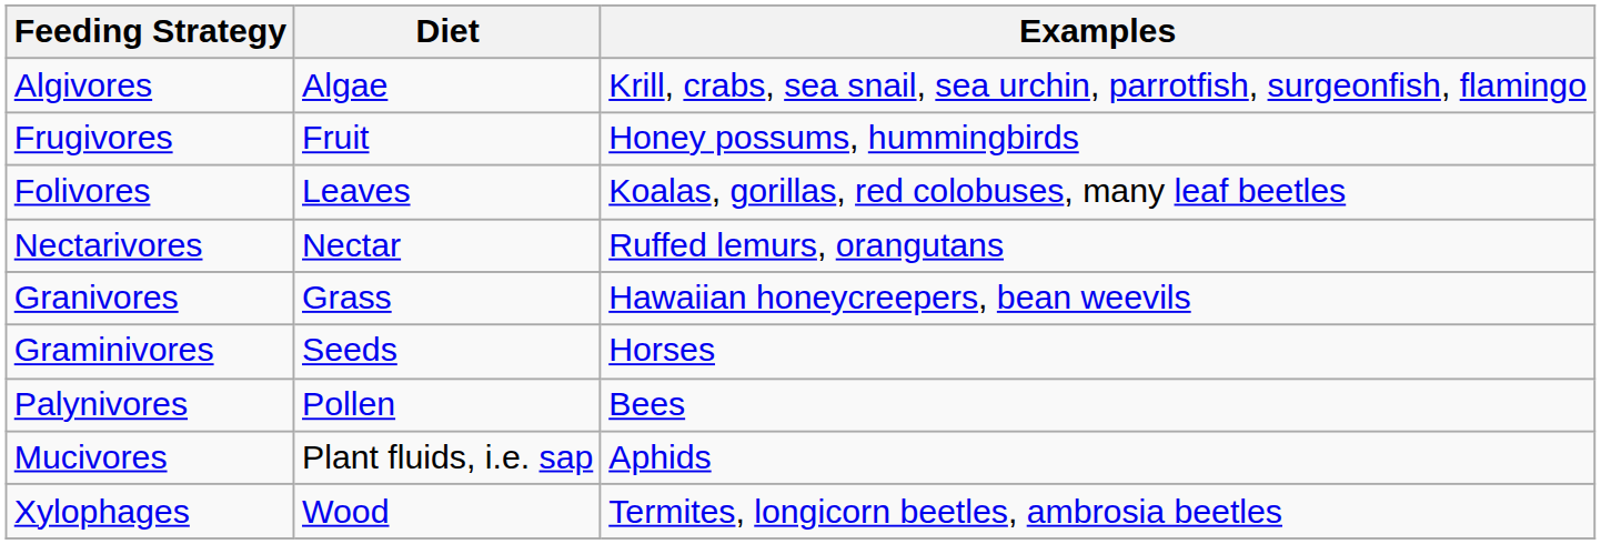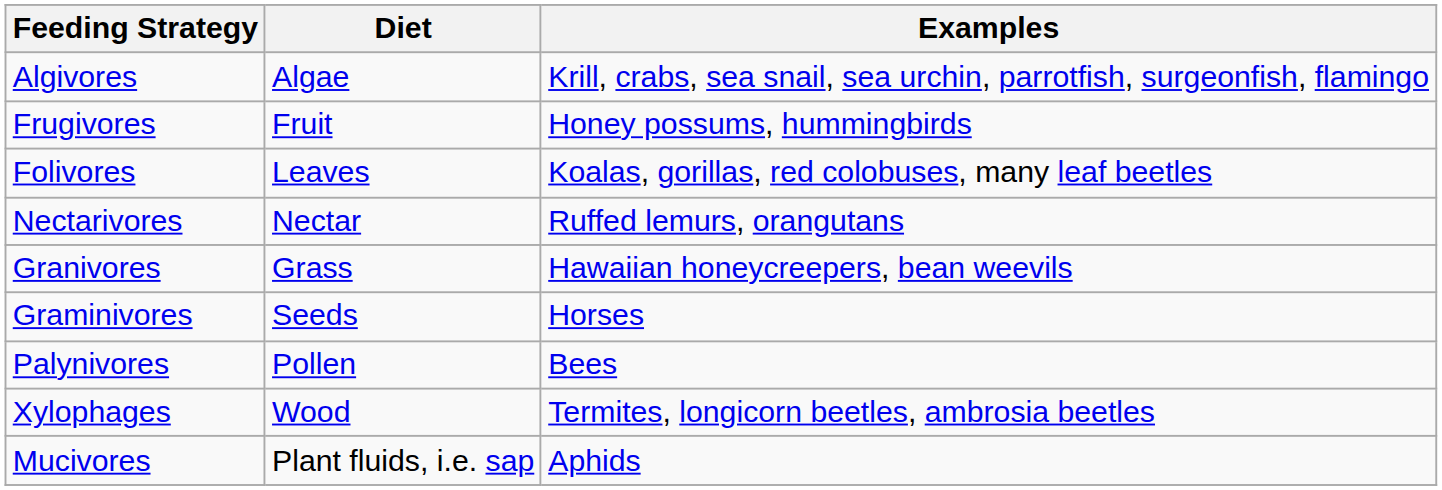 <table class="wikitable" style="margin:auto;">
 <tr>
 <th>Feeding Strategy</th>
 <th>Diet</th>
 <th>Examples</th>
 </tr>
 <tr>
 <td><a href='#'>Algivores</a></td>
 <td><a href='#'>Algae</a></td>
 <td><a href='#'>Krill</a>, <a href='#'>crabs</a>, <a href='#'>sea snail</a>, <a href='#'>sea urchin</a>, <a href='#'>parrotfish</a>, <a href='#'>surgeonfish</a>, <a href='#'>flamingo</a></td>
 </tr>
 <tr>
 <td><a href='#'>Frugivores</a></td>
 <td><a href='#'>Fruit</a></td>
 <td><a href='#'>Honey possums</a>, <a href='#'>hummingbirds</a></td>
 </tr>
 <tr>
 <td><a href='#'>Folivores</a></td>
 <td><a href='#'>Leaves</a></td>
 <td><a href='#'>Koalas</a>, <a href='#'>gorillas</a>, <a href='#'>red colobuses</a>, many <a href='#'>leaf beetles</a></td>
 </tr>
 <tr>
 <td><a href='#'>Nectarivores</a></td>
 <td><a href='#'>Nectar</a></td>
 <td><a href='#'>Ruffed lemurs</a>, <a href='#'>orangutans</a></td>
 </tr>
 <tr>
 <td><a href='#'>Granivores</a></td>
 <td><a href='#'>Grass</a></td>
 <td><a href='#'>Hawaiian honeycreepers</a>, <a href='#'>bean weevils</a></td>
 </tr>
 <tr>
 <td><a href='#'>Graminivores</a></td>
 <td><a href='#'>Seeds</a></td>
 <td><a href='#'>Horses</a></td>
 </tr>
 <tr>
 <td><a href='#'>Palynivores</a></td>
 <td><a href='#'>Pollen</a></td>
 <td><a href='#'>Bees</a></td>
 </tr>
 <tr>
+<td><a href='#'>Xylophages</a></td>
+<td><a href='#'>Wood</a></td>
+<td><a href='#'>Termites</a>, <a href='#'>longicorn beetles</a>, <a href='#'>ambrosia beetles</a></td>
+</tr>
+<tr>
 <td><a href='#'>Mucivores</a></td>
 <td>Plant fluids, i.e. <a href='#'>sap</a></td>
 <td><a href='#'>Aphids</a></td>
 </tr>
-<tr>
-<td><a href='#'>Xylophages</a></td>
-<td><a href='#'>Wood</a></td>
-<td><a href='#'>Termites</a>, <a href='#'>longicorn beetles</a>, <a href='#'>ambrosia beetles</a></td>
-</tr>
 </table>
